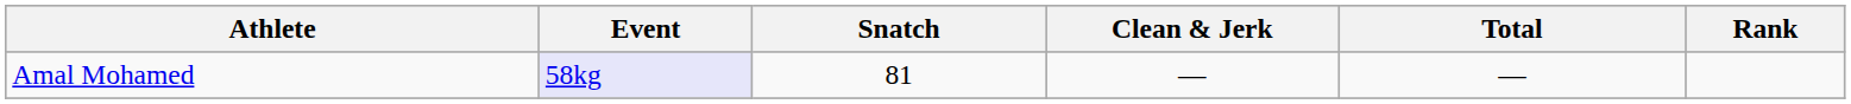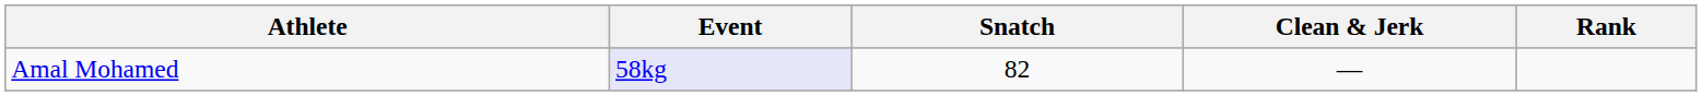 <table class="wikitable" width="60%" style="text-align:center; font-size:90%">
 <tr>
 <th width="20%">Athlete</th>
 <th width="8%">Event</th>
 <th width="11%">Snatch</th>
 <th width="11%">Clean & Jerk</th>
-<th width="13%">Total</th>
 <th width="6%">Rank</th>
 </tr>
 <tr>
 <td align="left"><a href='#'>Amal Mohamed</a></td>
 <td align="left" style="background: lavender;"><a href='#'>58kg</a></td>
-<td align=center>81</td>
-<td align=center>—</td>
+<td align=center>82</td>
 <td align=center>—</td>
 <td align=center></td>
 </tr>
 </table>
